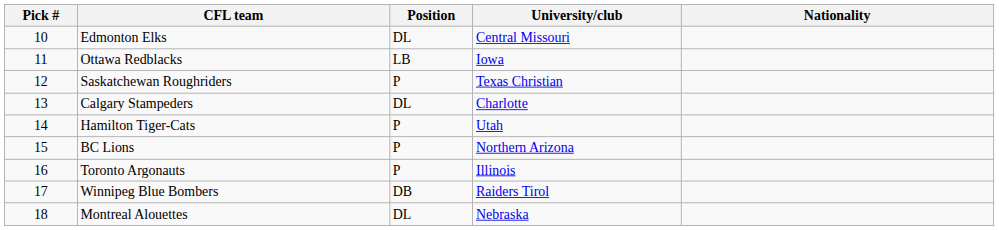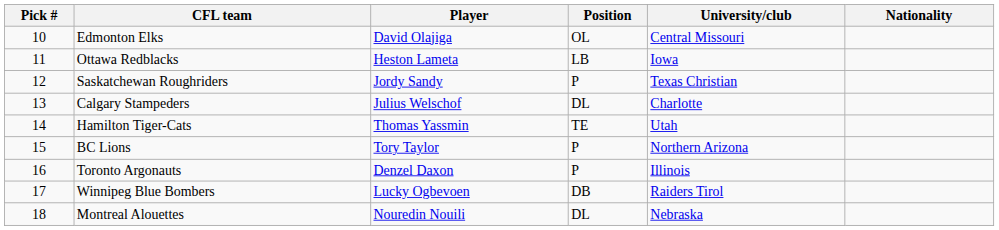 <table class="wikitable" style="width: 90%">
 <tr>
 <th width=7%>Pick #</th>
 <th width=30%>CFL team</th>
+<th width=20%>Player</th>
 <th width=8%>Position</th>
 <th width=20%>University/club</th>
 <th width=30%>Nationality</th>
 </tr>
 <tr>
 <td align=center>10</td>
 <td>Edmonton Elks</td>
-<td>DL</td>
+<td><a href='#'>David Olajiga</a></td>
+<td>OL</td>
 <td><a href='#'>Central Missouri</a></td>
 <td></td>
 </tr>
 <tr>
 <td align=center>11</td>
 <td>Ottawa Redblacks</td>
+<td><a href='#'>Heston Lameta</a></td>
 <td>LB</td>
 <td><a href='#'>Iowa</a></td>
 <td></td>
 </tr>
 <tr>
 <td align=center>12</td>
 <td>Saskatchewan Roughriders</td>
+<td><a href='#'>Jordy Sandy</a></td>
 <td>P</td>
 <td><a href='#'>Texas Christian</a></td>
 <td></td>
 </tr>
 <tr>
 <td align=center>13</td>
 <td>Calgary Stampeders</td>
+<td><a href='#'>Julius Welschof</a></td>
 <td>DL</td>
 <td><a href='#'>Charlotte</a></td>
 <td></td>
 </tr>
 <tr>
 <td align=center>14</td>
 <td>Hamilton Tiger-Cats</td>
-<td>P</td>
+<td><a href='#'>Thomas Yassmin</a></td>
+<td>TE</td>
 <td><a href='#'>Utah</a></td>
 <td></td>
 </tr>
 <tr>
 <td align=center>15</td>
 <td>BC Lions</td>
+<td><a href='#'>Tory Taylor</a></td>
 <td>P</td>
 <td><a href='#'>Northern Arizona</a></td>
 <td></td>
 </tr>
 <tr>
 <td align=center>16</td>
 <td>Toronto Argonauts</td>
+<td><a href='#'>Denzel Daxon</a></td>
 <td>P</td>
 <td><a href='#'>Illinois</a></td>
 <td></td>
 </tr>
 <tr>
 <td align=center>17</td>
 <td>Winnipeg Blue Bombers</td>
+<td><a href='#'>Lucky Ogbevoen</a></td>
 <td>DB</td>
 <td><a href='#'>Raiders Tirol</a></td>
 <td></td>
 </tr>
 <tr>
 <td align=center>18</td>
 <td>Montreal Alouettes</td>
+<td><a href='#'>Nouredin Nouili</a></td>
 <td>DL</td>
 <td><a href='#'>Nebraska</a></td>
 <td></td>
 </tr>
 </table>
